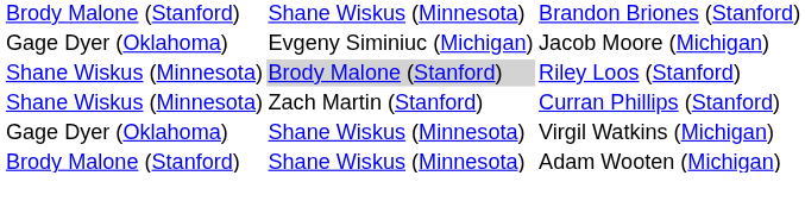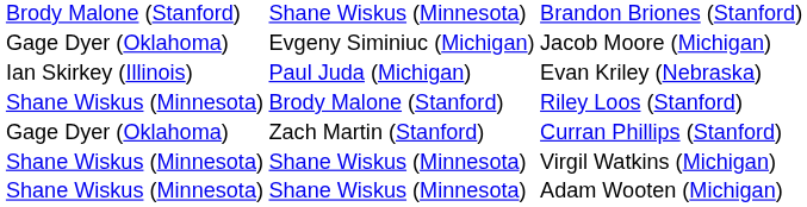 <table>
 <tr>
 <th scope=row style="text-align:left"></th>
 <td><a href='#'>Brody Malone</a> (<a href='#'>Stanford</a>)</td>
 <td><a href='#'>Shane Wiskus</a> (<a href='#'>Minnesota</a>)</td>
 <td><a href='#'>Brandon Briones</a> (<a href='#'>Stanford</a>)</td>
 </tr>
 <tr>
 <th scope=row style="text-align:left"></th>
 <td>Gage Dyer (<a href='#'>Oklahoma</a>)</td>
 <td>Evgeny Siminiuc (<a href='#'>Michigan</a>)</td>
 <td>Jacob Moore (<a href='#'>Michigan</a>)</td>
 </tr>
 <tr>
 <th scope=row style="text-align:left"></th>
+<td>Ian Skirkey (<a href='#'>Illinois</a>)</td>
+<td><a href='#'>Paul Juda</a> (<a href='#'>Michigan</a>)</td>
+<td>Evan Kriley (<a href='#'>Nebraska</a>)</td>
+</tr>
+<tr>
+<th scope=row style="text-align:left"></th>
 <td><a href='#'>Shane Wiskus</a> (<a href='#'>Minnesota</a>)</td>
-<td style="background: lightgrey;"><a href='#'>Brody Malone</a> (<a href='#'>Stanford</a>)</td>
+<td><a href='#'>Brody Malone</a> (<a href='#'>Stanford</a>)</td>
 <td><a href='#'>Riley Loos</a> (<a href='#'>Stanford</a>)</td>
 </tr>
 <tr>
 <th scope=row style="text-align:left"></th>
-<td><a href='#'>Shane Wiskus</a> (<a href='#'>Minnesota</a>)</td>
+<td>Gage Dyer (<a href='#'>Oklahoma</a>)</td>
 <td>Zach Martin (<a href='#'>Stanford</a>)</td>
 <td><a href='#'>Curran Phillips</a> (<a href='#'>Stanford</a>)</td>
 </tr>
 <tr>
 <th scope=row style="text-align:left"></th>
-<td>Gage Dyer (<a href='#'>Oklahoma</a>)</td>
+<td><a href='#'>Shane Wiskus</a> (<a href='#'>Minnesota</a>)</td>
 <td><a href='#'>Shane Wiskus</a> (<a href='#'>Minnesota</a>)</td>
 <td>Virgil Watkins (<a href='#'>Michigan</a>)</td>
 </tr>
 <tr>
 <th scope=row style="text-align:left"></th>
-<td><a href='#'>Brody Malone</a> (<a href='#'>Stanford</a>)</td>
+<td><a href='#'>Shane Wiskus</a> (<a href='#'>Minnesota</a>)</td>
 <td><a href='#'>Shane Wiskus</a> (<a href='#'>Minnesota</a>)</td>
 <td>Adam Wooten (<a href='#'>Michigan</a>)</td>
 </tr>
 </table>
